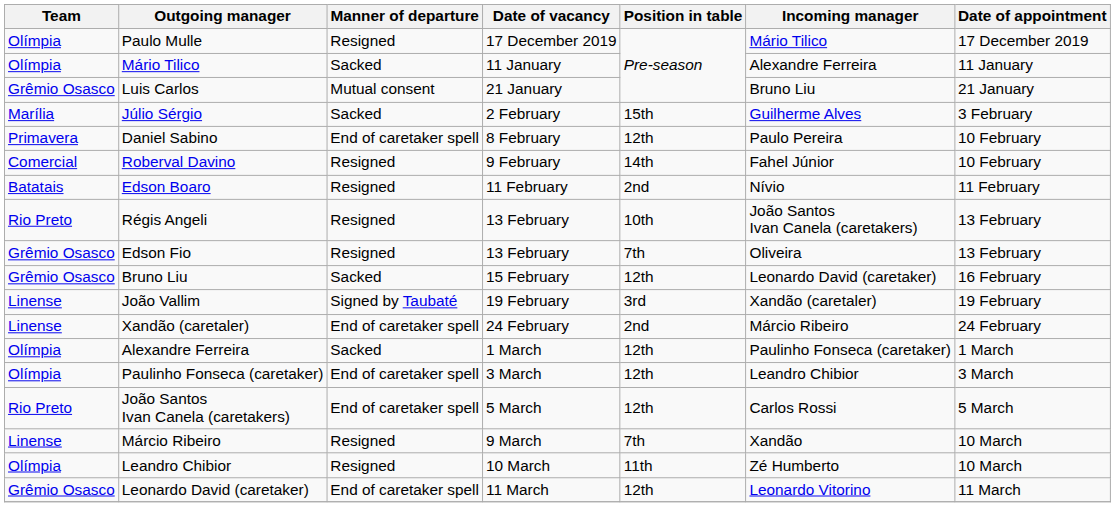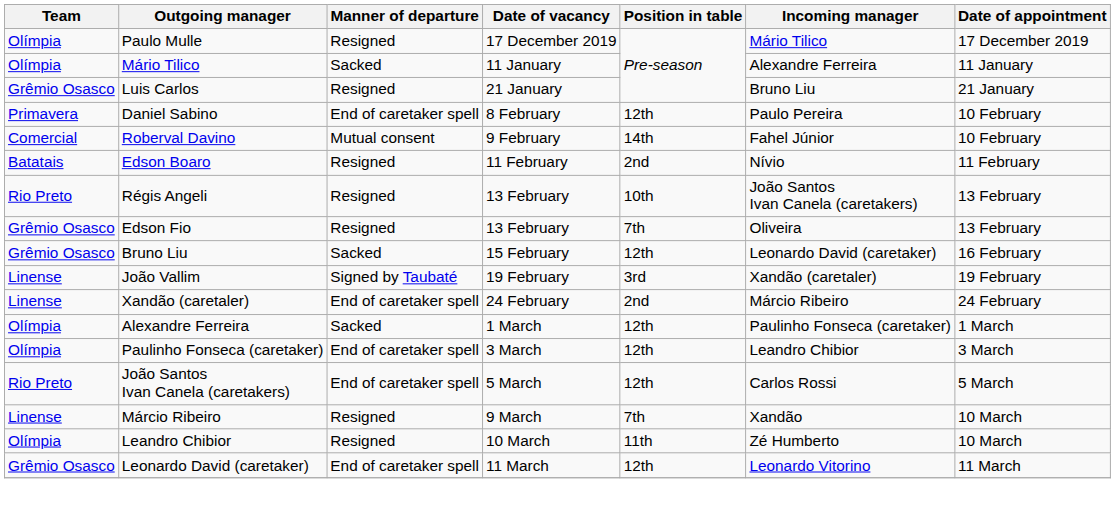 <table class="wikitable sortable">
 <tr>
 <th scope="col">Team</th>
 <th scope="col">Outgoing manager</th>
 <th scope="col">Manner of departure</th>
 <th scope="col">Date of vacancy</th>
 <th scope="col">Position in table</th>
 <th scope="col">Incoming manager</th>
 <th scope="col">Date of appointment</th>
 </tr>
 <tr>
 <td><a href='#'>Olímpia</a></td>
 <td> Paulo Mulle</td>
 <td>Resigned</td>
 <td>17 December 2019</td>
 <td rowspan="3"><em>Pre-season</em></td>
 <td> <a href='#'>Mário Tilico</a></td>
 <td>17 December 2019</td>
 </tr>
 <tr>
 <td><a href='#'>Olímpia</a></td>
 <td> <a href='#'>Mário Tilico</a></td>
 <td>Sacked</td>
 <td>11 January</td>
 <td> Alexandre Ferreira</td>
 <td>11 January</td>
 </tr>
 <tr>
 <td><a href='#'>Grêmio Osasco</a></td>
 <td> Luis Carlos</td>
-<td>Mutual consent</td>
+<td>Resigned</td>
 <td>21 January</td>
 <td> Bruno Liu</td>
 <td>21 January</td>
-</tr>
-<tr>
-<td><a href='#'>Marília</a></td>
-<td> <a href='#'>Júlio Sérgio</a></td>
-<td>Sacked</td>
-<td>2 February</td>
-<td>15th</td>
-<td> <a href='#'>Guilherme Alves</a></td>
-<td>3 February</td>
 </tr>
 <tr>
 <td><a href='#'>Primavera</a></td>
 <td> Daniel Sabino</td>
 <td>End of caretaker spell</td>
 <td>8 February</td>
 <td>12th</td>
 <td> Paulo Pereira</td>
 <td>10 February</td>
 </tr>
 <tr>
 <td><a href='#'>Comercial</a></td>
 <td> <a href='#'>Roberval Davino</a></td>
-<td>Resigned</td>
+<td>Mutual consent</td>
 <td>9 February</td>
 <td>14th</td>
 <td> Fahel Júnior</td>
 <td>10 February</td>
 </tr>
 <tr>
 <td><a href='#'>Batatais</a></td>
 <td> <a href='#'>Edson Boaro</a></td>
 <td>Resigned</td>
 <td>11 February</td>
 <td>2nd</td>
 <td> Nívio</td>
 <td>11 February</td>
 </tr>
 <tr>
 <td><a href='#'>Rio Preto</a></td>
 <td> Régis Angeli</td>
 <td>Resigned</td>
 <td>13 February</td>
 <td>10th</td>
 <td> João Santos<br> Ivan Canela (caretakers)</td>
 <td>13 February</td>
 </tr>
 <tr>
 <td><a href='#'>Grêmio Osasco</a></td>
 <td> Edson Fio</td>
 <td>Resigned</td>
 <td>13 February</td>
 <td>7th</td>
 <td> Oliveira</td>
 <td>13 February</td>
 </tr>
 <tr>
 <td><a href='#'>Grêmio Osasco</a></td>
 <td> Bruno Liu</td>
 <td>Sacked</td>
 <td>15 February</td>
 <td>12th</td>
 <td> Leonardo David (caretaker)</td>
 <td>16 February</td>
 </tr>
 <tr>
 <td><a href='#'>Linense</a></td>
 <td> João Vallim</td>
 <td>Signed by <a href='#'>Taubaté</a></td>
 <td>19 February</td>
 <td>3rd</td>
 <td> Xandão (caretaler)</td>
 <td>19 February</td>
 </tr>
 <tr>
 <td><a href='#'>Linense</a></td>
 <td> Xandão (caretaler)</td>
 <td>End of caretaker spell</td>
 <td>24 February</td>
 <td>2nd</td>
 <td> Márcio Ribeiro</td>
 <td>24 February</td>
 </tr>
 <tr>
 <td><a href='#'>Olímpia</a></td>
 <td> Alexandre Ferreira</td>
 <td>Sacked</td>
 <td>1 March</td>
 <td>12th</td>
 <td> Paulinho Fonseca (caretaker)</td>
 <td>1 March</td>
 </tr>
 <tr>
 <td><a href='#'>Olímpia</a></td>
 <td> Paulinho Fonseca (caretaker)</td>
 <td>End of caretaker spell</td>
 <td>3 March</td>
 <td>12th</td>
 <td> Leandro Chibior</td>
 <td>3 March</td>
 </tr>
 <tr>
 <td><a href='#'>Rio Preto</a></td>
 <td> João Santos<br> Ivan Canela (caretakers)</td>
 <td>End of caretaker spell</td>
 <td>5 March</td>
 <td>12th</td>
 <td> Carlos Rossi</td>
 <td>5 March</td>
 </tr>
 <tr>
 <td><a href='#'>Linense</a></td>
 <td> Márcio Ribeiro</td>
 <td>Resigned</td>
 <td>9 March</td>
 <td>7th</td>
 <td> Xandão</td>
 <td>10 March</td>
 </tr>
 <tr>
 <td><a href='#'>Olímpia</a></td>
 <td> Leandro Chibior</td>
 <td>Resigned</td>
 <td>10 March</td>
 <td>11th</td>
 <td> Zé Humberto</td>
 <td>10 March</td>
 </tr>
 <tr>
 <td><a href='#'>Grêmio Osasco</a></td>
 <td> Leonardo David (caretaker)</td>
 <td>End of caretaker spell</td>
 <td>11 March</td>
 <td>12th</td>
 <td> <a href='#'>Leonardo Vitorino</a></td>
 <td>11 March</td>
 </tr>
 <tr>
 </tr>
 </table>
